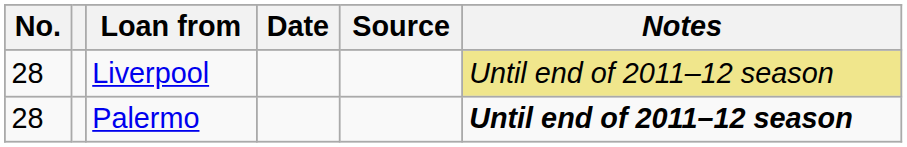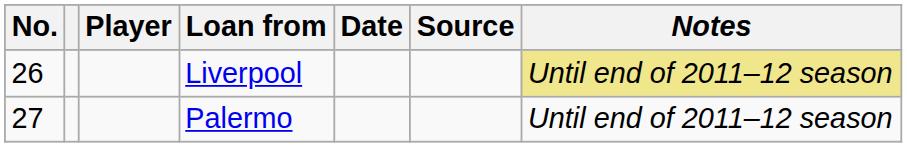 <table class="wikitable sortable" style="width:80%; text-align:center; font-size:100%; text-align:left;">
 <tr>
 <th>No.</th>
 <th></th>
+<th>Player</th>
 <th>Loan from</th>
 <th>Date</th>
 <th>Source</th>
 <th><em>Notes</em></th>
 </tr>
 <tr>
-<td>28</td>
+<td>26</td>
+<td></td>
 <td></td>
 <td> <a href='#'>Liverpool</a></td>
 <td></td>
 <td></td>
 <td style="background: khaki;"><em>Until end of 2011–12 season</em></td>
 </tr>
 <tr>
-<td>28</td>
+<td>27</td>
+<td></td>
 <td></td>
 <td> <a href='#'>Palermo</a></td>
 <td></td>
 <td></td>
-<td><strong><em>Until end of 2011–12 season</em></strong></td>
+<td><em>Until end of 2011–12 season</em></td>
 </tr>
 </table>
